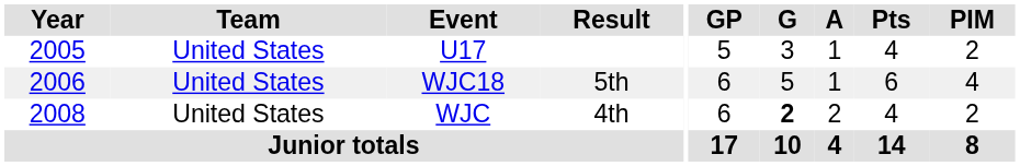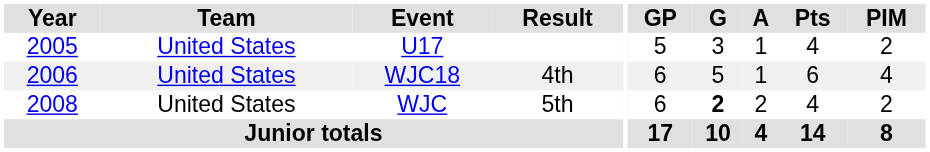 <table border="0" cellpadding="1" cellspacing="0" ID="Table3" style="text-align:center; width:40em">
 <tr ALIGN="center" bgcolor="#e0e0e0">
 <th>Year</th>
 <th>Team</th>
 <th>Event</th>
 <th>Result</th>
 <th rowspan="99" bgcolor="#ffffff"></th>
 <th>GP</th>
 <th>G</th>
 <th>A</th>
 <th>Pts</th>
 <th>PIM</th>
 </tr>
 <tr>
 <td><a href='#'>2005</a></td>
 <td><a href='#'>United States</a></td>
 <td><a href='#'>U17</a></td>
 <td></td>
 <td>5</td>
 <td>3</td>
 <td>1</td>
 <td>4</td>
 <td>2</td>
 </tr>
 <tr bgcolor="#f0f0f0">
 <td><a href='#'>2006</a></td>
 <td><a href='#'>United States</a></td>
 <td><a href='#'>WJC18</a></td>
-<td>5th</td>
+<td>4th</td>
 <td>6</td>
 <td>5</td>
 <td>1</td>
 <td>6</td>
 <td>4</td>
 </tr>
 <tr>
 <td><a href='#'>2008</a></td>
 <td>United States</td>
 <td><a href='#'>WJC</a></td>
-<td>4th</td>
+<td>5th</td>
 <td>6</td>
 <td><strong>2</strong></td>
 <td>2</td>
 <td>4</td>
 <td>2</td>
 </tr>
 <tr bgcolor="#e0e0e0">
 <th colspan=4>Junior totals</th>
 <th>17</th>
 <th>10</th>
 <th>4</th>
 <th>14</th>
 <th>8</th>
 </tr>
 </table>
